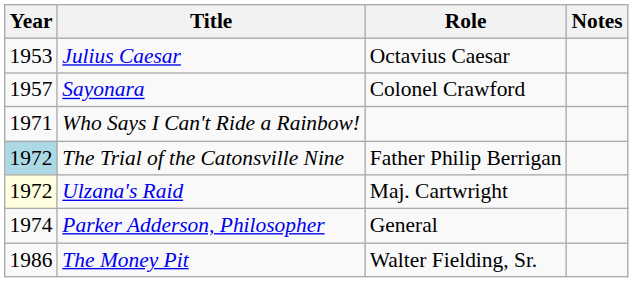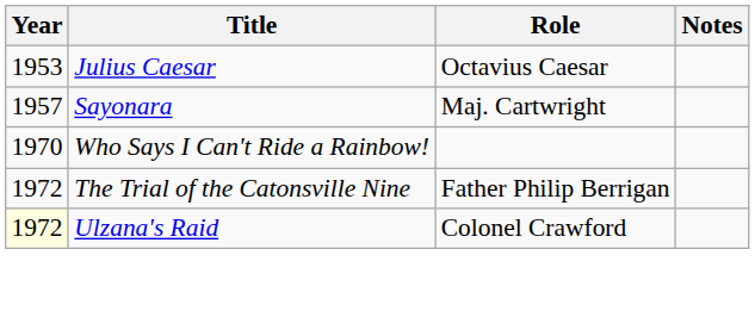 <table class="wikitable">
 <tr>
 <th>Year</th>
 <th>Title</th>
 <th>Role</th>
 <th>Notes</th>
 </tr>
 <tr>
 <td>1953</td>
 <td><em><a href='#'>Julius Caesar</a></em></td>
 <td>Octavius Caesar</td>
 <td></td>
 </tr>
 <tr>
 <td>1957</td>
 <td><em><a href='#'>Sayonara</a></em></td>
-<td>Colonel Crawford</td>
+<td>Maj. Cartwright</td>
 <td></td>
 </tr>
 <tr>
-<td>1971</td>
+<td>1970</td>
 <td><em>Who Says I Can't Ride a Rainbow!</em></td>
 <td></td>
 <td></td>
 </tr>
 <tr>
-<td style="background: lightblue;">1972</td>
+<td>1972</td>
 <td><em>The Trial of the Catonsville Nine</em></td>
 <td>Father Philip Berrigan</td>
 <td></td>
 </tr>
 <tr>
 <td style="background: lightyellow;">1972</td>
 <td><em><a href='#'>Ulzana's Raid</a></em></td>
-<td>Maj. Cartwright</td>
-<td></td>
-</tr>
-<tr>
-<td>1974</td>
-<td><em><a href='#'>Parker Adderson, Philosopher</a></em></td>
-<td>General</td>
-<td></td>
-</tr>
-<tr>
-<td>1986</td>
-<td><em><a href='#'>The Money Pit</a></em></td>
-<td>Walter Fielding, Sr.</td>
+<td>Colonel Crawford</td>
 <td></td>
 </tr>
 </table>
